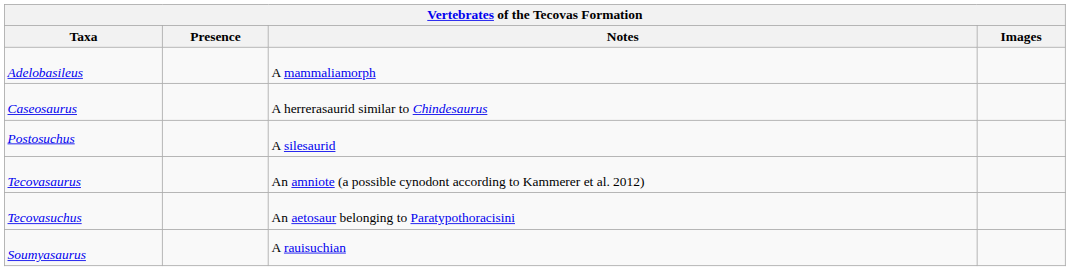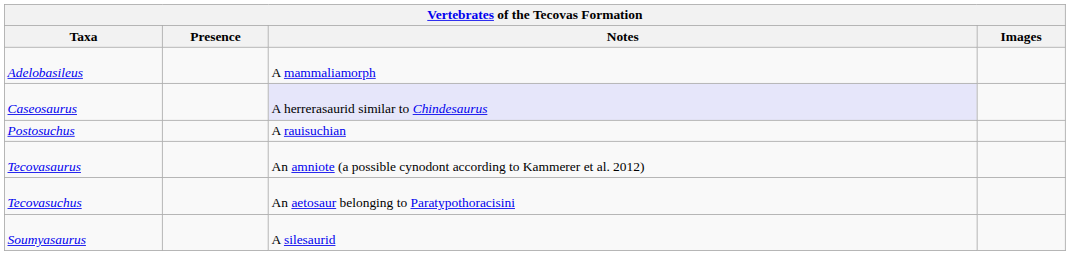 <table class="wikitable" align="center" width="100%">
 <tr>
 <th colspan="5" align="center"><strong><a href='#'>Vertebrates</a> of the Tecovas Formation</strong></th>
 </tr>
 <tr>
 <th>Taxa</th>
 <th>Presence</th>
 <th>Notes</th>
 <th>Images</th>
 </tr>
 <tr>
 <td><br><em><a href='#'>Adelobasileus</a></em></td>
 <td></td>
 <td><br>A <a href='#'>mammaliamorph</a></td>
 <td></td>
 </tr>
 <tr>
 <td><br><em><a href='#'>Caseosaurus</a></em></td>
 <td></td>
-<td><br>A herrerasaurid similar to <em><a href='#'>Chindesaurus</a></em></td>
+<td style="background: lavender;"><br>A herrerasaurid similar to <em><a href='#'>Chindesaurus</a></em></td>
 <td><br></td>
 </tr>
 <tr>
 <td><em><a href='#'>Postosuchus</a></em></td>
 <td></td>
-<td><br>A <a href='#'>silesaurid</a></td>
+<td>A <a href='#'>rauisuchian</a></td>
 <td></td>
 </tr>
 <tr>
 <td><br><em><a href='#'>Tecovasaurus</a></em></td>
 <td></td>
 <td><br>An <a href='#'>amniote</a> (a possible cynodont according to Kammerer et al. 2012)</td>
 <td></td>
 </tr>
 <tr>
 <td><br><em><a href='#'>Tecovasuchus</a></em></td>
 <td></td>
 <td><br>An <a href='#'>aetosaur</a> belonging to <a href='#'>Paratypothoracisini</a></td>
 <td></td>
 </tr>
 <tr>
 <td><br><em><a href='#'>Soumyasaurus</a></em></td>
 <td></td>
-<td>A <a href='#'>rauisuchian</a></td>
+<td><br>A <a href='#'>silesaurid</a></td>
 <td></td>
 </tr>
 </table>
